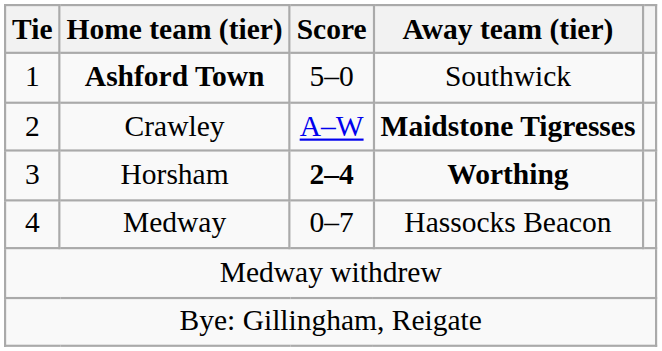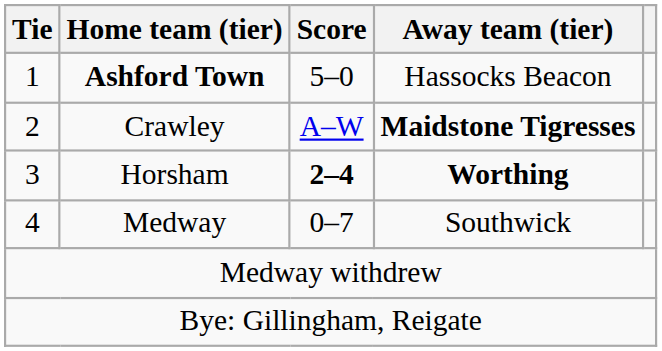 <table class="wikitable" style="text-align:center; font-size:85%">
 <tr>
 <th>Tie</th>
 <th>Home team (tier)</th>
 <th>Score</th>
 <th>Away team (tier)</th>
 <th></th>
 </tr>
 <tr>
 <td align="center">1</td>
 <td><strong>Ashford Town</strong></td>
 <td align="center">5–0</td>
-<td>Southwick</td>
+<td>Hassocks Beacon</td>
 <td></td>
 </tr>
 <tr>
 <td align="center">2</td>
 <td>Crawley</td>
 <td align="center"><a href='#'>A–W</a></td>
 <td><strong>Maidstone Tigresses</strong></td>
 <td></td>
 </tr>
 <tr>
 <td align="center">3</td>
 <td>Horsham</td>
 <td align="center"><strong>2–4</strong></td>
 <td><strong>Worthing</strong></td>
 <td></td>
 </tr>
 <tr>
 <td align="center">4</td>
 <td>Medway</td>
 <td align="center">0–7</td>
-<td>Hassocks Beacon</td>
+<td>Southwick</td>
 <td></td>
 </tr>
 <tr>
 <td colspan="5" align="center">Medway withdrew</td>
 </tr>
 <tr>
 <td colspan="5" align="center">Bye: Gillingham, Reigate</td>
 </tr>
 </table>
